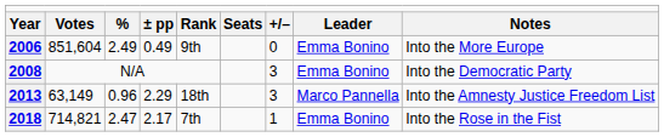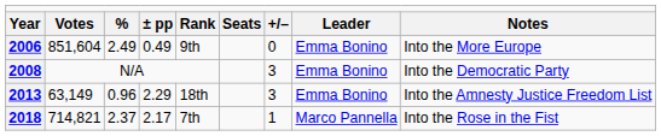 <table class=wikitable style="font-size:97%; border:1px #AAAAFF solid">
 <tr>
 <td colspan=9></td>
 </tr>
 <tr>
 <th>Year</th>
 <th>Votes</th>
 <th>%</th>
 <th>± pp</th>
 <th>Rank</th>
 <th>Seats</th>
 <th>+/–</th>
 <th>Leader</th>
 <th>Notes</th>
 </tr>
 <tr>
 <th><a href='#'>2006</a></th>
 <td>851,604</td>
 <td>2.49</td>
 <td> 0.49</td>
 <td> 9th</td>
 <td></td>
 <td> 0</td>
 <td><a href='#'>Emma Bonino</a></td>
 <td>Into the <a href='#'>More Europe</a></td>
 </tr>
 <tr>
 <th><a href='#'>2008</a></th>
 <td colspan=4 style="text-align:center;">N/A</td>
 <td></td>
 <td> 3</td>
 <td><a href='#'>Emma Bonino</a></td>
 <td>Into the <a href='#'>Democratic Party</a></td>
 </tr>
 <tr>
 <th><a href='#'>2013</a></th>
 <td>63,149</td>
 <td>0.96</td>
 <td> 2.29</td>
 <td> 18th</td>
 <td></td>
 <td> 3</td>
-<td><a href='#'>Marco Pannella</a></td>
+<td><a href='#'>Emma Bonino</a></td>
 <td>Into the <a href='#'>Amnesty Justice Freedom List</a></td>
 </tr>
 <tr>
 <th><a href='#'>2018</a></th>
 <td>714,821</td>
-<td>2.47</td>
+<td>2.37</td>
 <td> 2.17</td>
 <td> 7th</td>
 <td></td>
 <td> 1</td>
-<td><a href='#'>Emma Bonino</a></td>
+<td><a href='#'>Marco Pannella</a></td>
 <td>Into the <a href='#'>Rose in the Fist</a></td>
 </tr>
 </table>
